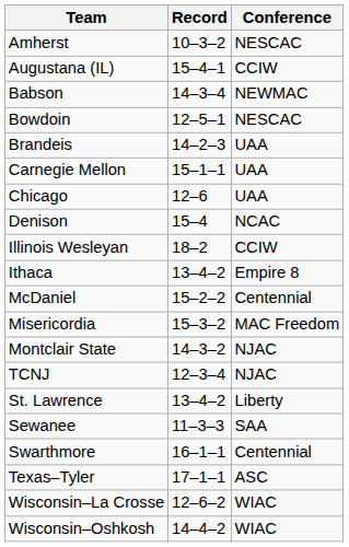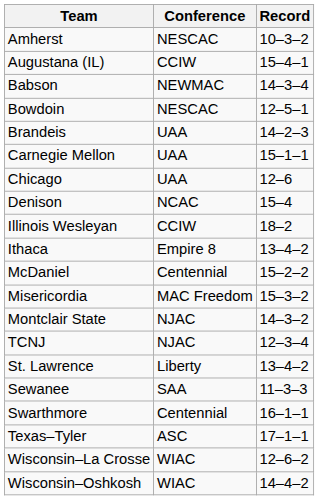 <table class="wikitable">
 <tr>
 <th>Team</th>
+<th>Conference</th>
 <th>Record</th>
-<th>Conference</th>
 </tr>
 <tr>
 <td>Amherst</td>
+<td>NESCAC</td>
 <td>10–3–2</td>
-<td>NESCAC</td>
 </tr>
 <tr>
 <td>Augustana (IL)</td>
+<td>CCIW</td>
 <td>15–4–1</td>
-<td>CCIW</td>
 </tr>
 <tr>
 <td>Babson</td>
+<td>NEWMAC</td>
 <td>14–3–4</td>
-<td>NEWMAC</td>
 </tr>
 <tr>
 <td>Bowdoin</td>
+<td>NESCAC</td>
 <td>12–5–1</td>
-<td>NESCAC</td>
 </tr>
 <tr>
 <td>Brandeis</td>
+<td>UAA</td>
 <td>14–2–3</td>
-<td>UAA</td>
 </tr>
 <tr>
 <td>Carnegie Mellon</td>
+<td>UAA</td>
 <td>15–1–1</td>
-<td>UAA</td>
 </tr>
 <tr>
 <td>Chicago</td>
+<td>UAA</td>
 <td>12–6</td>
-<td>UAA</td>
 </tr>
 <tr>
 <td>Denison</td>
+<td>NCAC</td>
 <td>15–4</td>
-<td>NCAC</td>
 </tr>
 <tr>
 <td>Illinois Wesleyan</td>
+<td>CCIW</td>
 <td>18–2</td>
-<td>CCIW</td>
 </tr>
 <tr>
 <td>Ithaca</td>
+<td>Empire 8</td>
 <td>13–4–2</td>
-<td>Empire 8</td>
 </tr>
 <tr>
 <td>McDaniel</td>
+<td>Centennial</td>
 <td>15–2–2</td>
-<td>Centennial</td>
 </tr>
 <tr>
 <td>Misericordia</td>
+<td>MAC Freedom</td>
 <td>15–3–2</td>
-<td>MAC Freedom</td>
 </tr>
 <tr>
 <td>Montclair State</td>
+<td>NJAC</td>
 <td>14–3–2</td>
-<td>NJAC</td>
 </tr>
 <tr>
 <td>TCNJ</td>
+<td>NJAC</td>
 <td>12–3–4</td>
-<td>NJAC</td>
 </tr>
 <tr>
 <td>St. Lawrence</td>
+<td>Liberty</td>
 <td>13–4–2</td>
-<td>Liberty</td>
 </tr>
 <tr>
 <td>Sewanee</td>
+<td>SAA</td>
 <td>11–3–3</td>
-<td>SAA</td>
 </tr>
 <tr>
 <td>Swarthmore</td>
+<td>Centennial</td>
 <td>16–1–1</td>
-<td>Centennial</td>
 </tr>
 <tr>
 <td>Texas–Tyler</td>
+<td>ASC</td>
 <td>17–1–1</td>
-<td>ASC</td>
 </tr>
 <tr>
 <td>Wisconsin–La Crosse</td>
+<td>WIAC</td>
 <td>12–6–2</td>
-<td>WIAC</td>
 </tr>
 <tr>
 <td>Wisconsin–Oshkosh</td>
+<td>WIAC</td>
 <td>14–4–2</td>
-<td>WIAC</td>
 </tr>
 </table>
